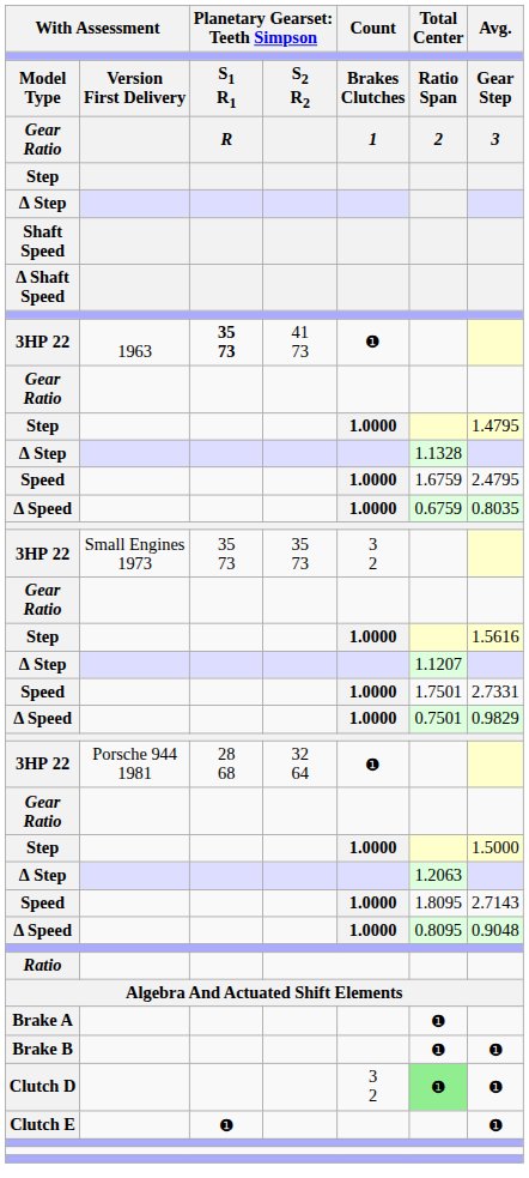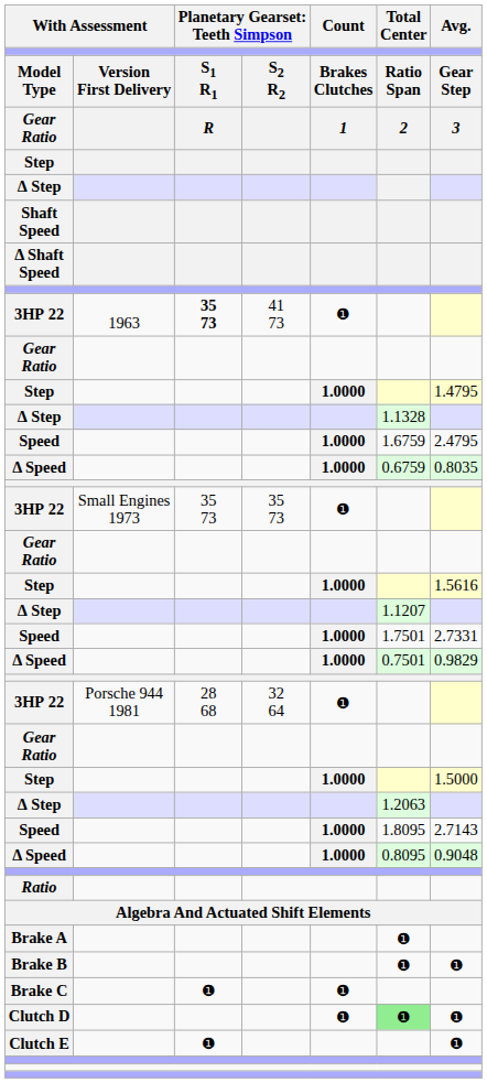 <table class="wikitable collapsible" style="text-align:center">
 <tr>
 <th colspan=2>With Assessment</th>
 <th colspan=2>Planetary Gearset:<br>Teeth <a href='#'>Simpson</a></th>
 <th>Count</th>
 <th>Total<br>Center</th>
 <th>Avg.</th>
 </tr>
 <tr>
 <td colspan=7 style="background:#AAF;"></td>
 </tr>
 <tr>
 <th>Model<br>Type</th>
 <th>Version<br>First Delivery</th>
 <th>S<sub>1</sub><br>R<sub>1</sub></th>
 <th>S<sub>2</sub><br>R<sub>2</sub></th>
 <th>Brakes<br>Clutches</th>
 <th>Ratio<br>Span</th>
 <th>Gear<br>Step</th>
 </tr>
 <tr style="font-style:italic;">
 <th>Gear<br>Ratio</th>
 <th></th>
 <th>R<br></th>
 <th></th>
 <th>1<br></th>
 <th>2<br></th>
 <th>3<br></th>
 </tr>
 <tr>
 <th>Step</th>
 <th></th>
 <th></th>
 <th></th>
 <th></th>
 <th></th>
 <th></th>
 </tr>
 <tr>
 <th>Δ Step</th>
 <th style="background:#DDF;"></th>
 <th style="background:#DDF;"></th>
 <th style="background:#DDF;"></th>
 <th style="background:#DDF;"></th>
 <th></th>
 <th style="background:#DDF;"></th>
 </tr>
 <tr>
 <th>Shaft<br>Speed</th>
 <th></th>
 <th></th>
 <th></th>
 <th></th>
 <th></th>
 <th></th>
 </tr>
 <tr>
 <th>Δ Shaft<br>Speed</th>
 <th></th>
 <th></th>
 <th></th>
 <th></th>
 <th></th>
 <th></th>
 </tr>
 <tr>
 <td colspan=7 style="background:#AAF;"></td>
 </tr>
 <tr>
 <th>3HP 22</th>
 <td><br>1963</td>
 <td><strong>35<br>73</strong></td>
 <td>41<br>73</td>
 <td>❶</td>
 <td><br></td>
 <td style="background:#FFC;"></td>
 </tr>
 <tr style="font-style:italic;">
 <th>Gear<br>Ratio</th>
 <td></td>
 <td></td>
 <td></td>
 <td><br></td>
 <td></td>
 <td><br></td>
 </tr>
 <tr>
 <th>Step</th>
 <td></td>
 <td></td>
 <td></td>
 <th>1.0000</th>
 <td style="background:#FFC;"></td>
 <td style="background:#FFC;">1.4795</td>
 </tr>
 <tr>
 <th>Δ Step</th>
 <td style="background:#DDF;"></td>
 <td style="background:#DDF;"></td>
 <td style="background:#DDF;"></td>
 <td style="background:#DDF;"></td>
 <td style="background:#DFD;">1.1328</td>
 <td style="background:#DDF;"></td>
 </tr>
 <tr>
 <th>Speed</th>
 <td></td>
 <td></td>
 <td></td>
 <th>1.0000</th>
 <td>1.6759</td>
 <td>2.4795</td>
 </tr>
 <tr>
 <th>Δ Speed</th>
 <td></td>
 <td></td>
 <td></td>
 <th>1.0000</th>
 <td style="background:#DFD;">0.6759</td>
 <td style="background:#DFD;">0.8035</td>
 </tr>
 <tr>
 <th colspan=7></th>
 </tr>
 <tr>
 <th>3HP 22</th>
 <td>Small Engines<br>1973</td>
 <td>35<br>73</td>
 <td>35<br>73</td>
-<td>3<br>2</td>
+<td>❶</td>
 <td><br></td>
 <td style="background:#FFC;"></td>
 </tr>
 <tr style="font-style:italic;">
 <th>Gear<br>Ratio</th>
 <td></td>
 <td></td>
 <td></td>
 <td><br></td>
 <td></td>
 <td><br></td>
 </tr>
 <tr>
 <th>Step</th>
 <td></td>
 <td></td>
 <td></td>
 <th>1.0000</th>
 <td style="background:#FFC;"></td>
 <td style="background:#FFC;">1.5616</td>
 </tr>
 <tr>
 <th>Δ Step</th>
 <td style="background:#DDF;"></td>
 <td style="background:#DDF;"></td>
 <td style="background:#DDF;"></td>
 <td style="background:#DDF;"></td>
 <td style="background:#DFD;">1.1207</td>
 <td style="background:#DDF;"></td>
 </tr>
 <tr>
 <th>Speed</th>
 <td></td>
 <td></td>
 <td></td>
 <th>1.0000</th>
 <td>1.7501</td>
 <td>2.7331</td>
 </tr>
 <tr>
 <th>Δ Speed</th>
 <td></td>
 <td></td>
 <td></td>
 <th>1.0000</th>
 <td style="background:#DFD;">0.7501</td>
 <td style="background:#DFD;">0.9829</td>
 </tr>
 <tr>
 <th colspan=7></th>
 </tr>
 <tr>
 <th>3HP 22</th>
 <td>Porsche 944<br>1981</td>
 <td>28<br>68</td>
 <td>32<br>64</td>
 <td>❶</td>
 <td><br></td>
 <td style="background:#FFC;"></td>
 </tr>
 <tr style="font-style:italic;">
 <th>Gear<br>Ratio</th>
 <td></td>
 <td></td>
 <td></td>
 <td><br></td>
 <td></td>
 <td><br></td>
 </tr>
 <tr>
 <th>Step</th>
 <td></td>
 <td></td>
 <td></td>
 <th>1.0000</th>
 <td style="background:#FFC;"></td>
 <td style="background:#FFC;">1.5000</td>
 </tr>
 <tr>
 <th>Δ Step</th>
 <td style="background:#DDF;"></td>
 <td style="background:#DDF;"></td>
 <td style="background:#DDF;"></td>
 <td style="background:#DDF;"></td>
 <td style="background:#DFD;">1.2063</td>
 <td style="background:#DDF;"></td>
 </tr>
 <tr>
 <th>Speed</th>
 <td></td>
 <td></td>
 <td></td>
 <th>1.0000</th>
 <td>1.8095</td>
 <td>2.7143</td>
 </tr>
 <tr>
 <th>Δ Speed</th>
 <td></td>
 <td></td>
 <td></td>
 <th>1.0000</th>
 <td style="background:#DFD;">0.8095</td>
 <td style="background:#DFD;">0.9048</td>
 </tr>
 <tr>
 <td colspan=7 style="background:#AAF;"></td>
 </tr>
 <tr style="font-style:italic;">
 <th>Ratio</th>
 <td></td>
 <td></td>
 <td colspan=2></td>
 <td></td>
 <td></td>
 </tr>
 <tr>
 <th colspan=7>Algebra And Actuated Shift Elements</th>
 </tr>
 <tr>
 <th>Brake A</th>
 <td></td>
 <td></td>
 <td></td>
 <td></td>
 <td>❶</td>
 <td></td>
 </tr>
 <tr>
 <th>Brake B</th>
 <td></td>
 <td></td>
 <td></td>
 <td></td>
 <td>❶</td>
 <td>❶</td>
 </tr>
 <tr>
+<th>Brake C</th>
+<td></td>
+<td>❶</td>
+<td></td>
+<td>❶</td>
+<td></td>
+<td></td>
+</tr>
+<tr>
 <th>Clutch D</th>
 <td></td>
 <td></td>
 <td></td>
-<td>3<br>2</td>
+<td>❶</td>
 <td style="background: lightgreen;">❶</td>
 <td>❶</td>
 </tr>
 <tr>
 <th>Clutch E</th>
 <td></td>
 <td>❶</td>
 <td></td>
 <td></td>
 <td></td>
 <td>❶</td>
 </tr>
 <tr>
 <td colspan="7" style="background:#AAF;"></td>
 </tr>
 <tr>
 <td colspan="7"></td>
 </tr>
 <tr>
 <td colspan="7" style="background:#AAF;"></td>
 </tr>
 </table>
